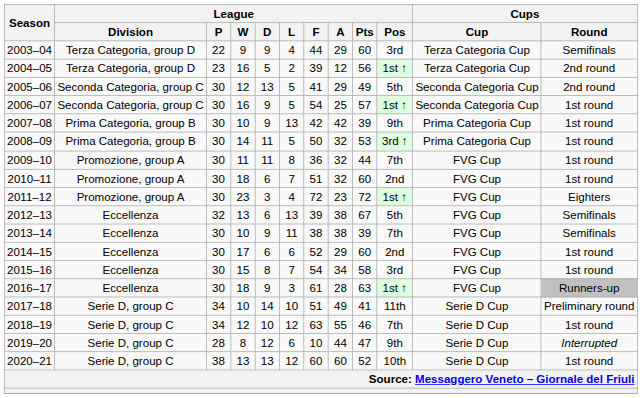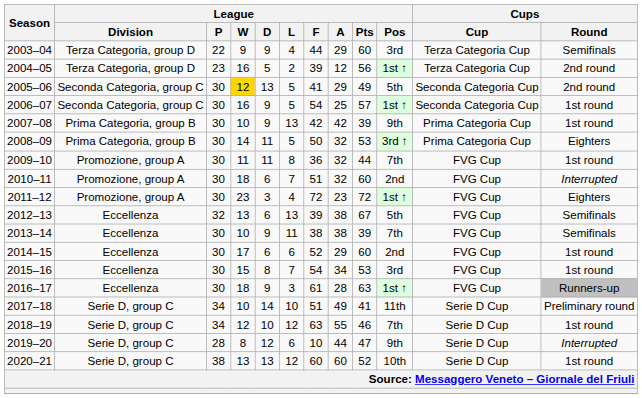 <table class="wikitable" style="font-size:95%; text-align: center;">
 <tr>
 <th rowspan=2>Season</th>
 <th colspan=9>League</th>
 <th colspan=2>Cups</th>
 </tr>
 <tr>
 <th>Division</th>
 <th width="25">P</th>
 <th width="25">W</th>
 <th width="25">D</th>
 <th width="25">L</th>
 <th width="25">F</th>
 <th width="25">A</th>
 <th width="25">Pts</th>
 <th width="40">Pos</th>
 <th>Cup</th>
 <th>Round</th>
 </tr>
 <tr>
 <td>2003–04</td>
 <td>Terza Categoria, group D</td>
 <td>22</td>
 <td>9</td>
 <td>9</td>
 <td>4</td>
 <td>44</td>
 <td>29</td>
 <td>60</td>
 <td>3rd</td>
 <td>Terza Categoria Cup</td>
 <td>Semifinals</td>
 </tr>
 <tr>
 <td>2004–05</td>
 <td>Terza Categoria, group D</td>
 <td>23</td>
 <td>16</td>
 <td>5</td>
 <td>2</td>
 <td>39</td>
 <td>12</td>
 <td>56</td>
 <td bgcolor="#DDFFDD">1st ↑</td>
 <td>Terza Categoria Cup</td>
 <td>2nd round</td>
 </tr>
 <tr>
 <td>2005–06</td>
 <td>Seconda Categoria, group C</td>
 <td>30</td>
-<td>12</td>
+<td style="background: gold;">12</td>
 <td>13</td>
 <td>5</td>
 <td>41</td>
 <td>29</td>
 <td>49</td>
 <td>5th</td>
 <td>Seconda Categoria Cup</td>
 <td>2nd round</td>
 </tr>
 <tr>
 <td>2006–07</td>
 <td>Seconda Categoria, group C</td>
 <td>30</td>
 <td>16</td>
 <td>9</td>
 <td>5</td>
 <td>54</td>
 <td>25</td>
 <td>57</td>
 <td bgcolor="#DDFFDD">1st ↑</td>
 <td>Seconda Categoria Cup</td>
 <td>1st round</td>
 </tr>
 <tr>
 <td>2007–08</td>
 <td>Prima Categoria, group B</td>
 <td>30</td>
 <td>10</td>
 <td>9</td>
 <td>13</td>
 <td>42</td>
 <td>42</td>
 <td>39</td>
 <td>9th</td>
 <td>Prima Categoria Cup</td>
 <td>1st round</td>
 </tr>
 <tr>
 <td>2008–09</td>
 <td>Prima Categoria, group B</td>
 <td>30</td>
 <td>14</td>
 <td>11</td>
 <td>5</td>
 <td>50</td>
 <td>32</td>
 <td>53</td>
 <td bgcolor="#DDFFDD">3rd ↑</td>
 <td>Prima Categoria Cup</td>
-<td>1st round</td>
+<td>Eighters</td>
 </tr>
 <tr>
 <td>2009–10</td>
 <td>Promozione, group A</td>
 <td>30</td>
 <td>11</td>
 <td>11</td>
 <td>8</td>
 <td>36</td>
 <td>32</td>
 <td>44</td>
 <td>7th</td>
 <td>FVG Cup</td>
 <td>1st round</td>
 </tr>
 <tr>
 <td>2010–11</td>
 <td>Promozione, group A</td>
 <td>30</td>
 <td>18</td>
 <td>6</td>
 <td>7</td>
 <td>51</td>
 <td>32</td>
 <td>60</td>
 <td>2nd</td>
 <td>FVG Cup</td>
-<td>1st round</td>
+<td><em>Interrupted</em></td>
 </tr>
 <tr>
 <td>2011–12</td>
 <td>Promozione, group A</td>
 <td>30</td>
 <td>23</td>
 <td>3</td>
 <td>4</td>
 <td>72</td>
 <td>23</td>
 <td>72</td>
 <td bgcolor="#DDFFDD">1st ↑</td>
 <td>FVG Cup</td>
 <td>Eighters</td>
 </tr>
 <tr>
 <td>2012–13</td>
 <td>Eccellenza</td>
 <td>32</td>
 <td>13</td>
 <td>6</td>
 <td>13</td>
 <td>39</td>
 <td>38</td>
 <td>67</td>
 <td>5th</td>
 <td>FVG Cup</td>
 <td>Semifinals</td>
 </tr>
 <tr>
 <td>2013–14</td>
 <td>Eccellenza</td>
 <td>30</td>
 <td>10</td>
 <td>9</td>
 <td>11</td>
 <td>38</td>
 <td>38</td>
 <td>39</td>
 <td>7th</td>
 <td>FVG Cup</td>
 <td>Semifinals</td>
 </tr>
 <tr>
 <td>2014–15</td>
 <td>Eccellenza</td>
 <td>30</td>
 <td>17</td>
 <td>6</td>
 <td>6</td>
 <td>52</td>
 <td>29</td>
 <td>60</td>
 <td>2nd</td>
 <td>FVG Cup</td>
 <td>1st round</td>
 </tr>
 <tr>
 <td>2015–16</td>
 <td>Eccellenza</td>
 <td>30</td>
 <td>15</td>
 <td>8</td>
 <td>7</td>
 <td>54</td>
 <td>34</td>
-<td>58</td>
+<td>53</td>
 <td>3rd</td>
 <td>FVG Cup</td>
 <td>1st round</td>
 </tr>
 <tr>
 <td>2016–17</td>
 <td>Eccellenza</td>
 <td>30</td>
 <td>18</td>
 <td>9</td>
 <td>3</td>
 <td>61</td>
 <td>28</td>
 <td>63</td>
 <td bgcolor="#DDFFDD">1st ↑</td>
 <td>FVG Cup</td>
 <td style="background:silver;">Runners-up</td>
 </tr>
 <tr>
 <td>2017–18</td>
 <td>Serie D, group C</td>
 <td>34</td>
 <td>10</td>
 <td>14</td>
 <td>10</td>
 <td>51</td>
 <td>49</td>
 <td>41</td>
 <td>11th</td>
 <td>Serie D Cup</td>
 <td>Preliminary round</td>
 </tr>
 <tr>
 <td>2018–19</td>
 <td>Serie D, group C</td>
 <td>34</td>
 <td>12</td>
 <td>10</td>
 <td>12</td>
 <td>63</td>
 <td>55</td>
 <td>46</td>
 <td>7th</td>
 <td>Serie D Cup</td>
 <td>1st round</td>
 </tr>
 <tr>
 <td>2019–20</td>
 <td>Serie D, group C</td>
 <td>28</td>
 <td>8</td>
 <td>12</td>
 <td>6</td>
 <td>10</td>
 <td>44</td>
 <td>47</td>
 <td>9th</td>
 <td>Serie D Cup</td>
 <td><em>Interrupted</em></td>
 </tr>
 <tr>
 <td>2020–21</td>
 <td>Serie D, group C</td>
 <td>38</td>
 <td>13</td>
 <td>13</td>
 <td>12</td>
 <td>60</td>
 <td>60</td>
 <td>52</td>
 <td>10th</td>
 <td>Serie D Cup</td>
 <td>1st round</td>
 </tr>
 <tr style="background-color: #ffffff;">
 <th colspan="12" style="text-align: right;">Source: <a href='#'>Messaggero Veneto – Giornale del Friuli</a></th>
 </tr>
 <tr>
 <th colspan="12"></th>
 </tr>
 <tr>
 </tr>
 </table>
